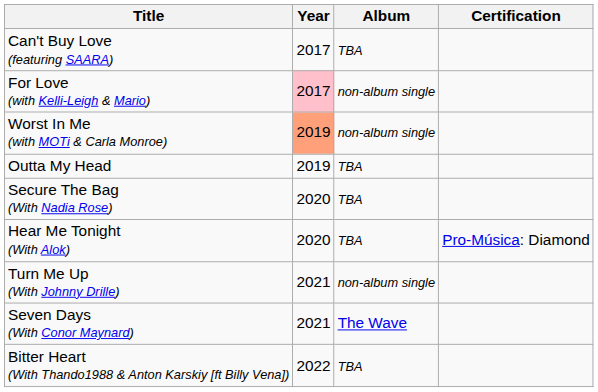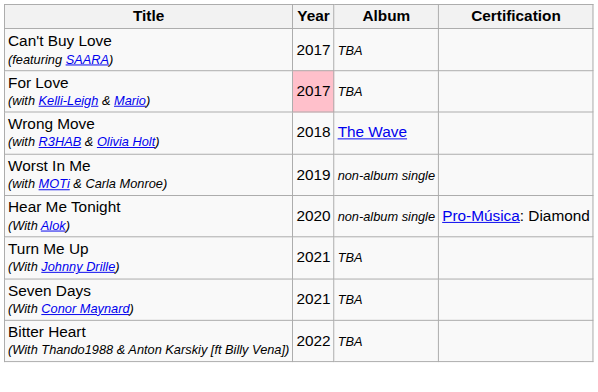 <table class="wikitable">
 <tr>
 <th>Title</th>
 <th>Year</th>
 <th>Album</th>
 <th>Certification</th>
 </tr>
 <tr>
 <td>Can't Buy Love<br><em><small>(featuring <a href='#'>SAARA</a>)</small></em></td>
 <td>2017</td>
 <td><em><small>TBA</small></em></td>
 <td></td>
 </tr>
 <tr>
 <td>For Love<br><em><small>(with <a href='#'>Kelli-Leigh</a> & <a href='#'>Mario</a>)</small></em></td>
 <td style="background: pink;">2017</td>
-<td><em><small>non-album single</small></em></td>
+<td><em><small>TBA</small></em></td>
+<td></td>
+</tr>
+<tr>
+<td>Wrong Move<br><em><small>(with <a href='#'>R3HAB</a> & <a href='#'>Olivia Holt</a>)</small></em></td>
+<td>2018</td>
+<td><a href='#'>The Wave</a></td>
 <td></td>
 </tr>
 <tr>
 <td>Worst In Me<br><em><small>(with <a href='#'>MOTi</a> & Carla Monroe)</small></em></td>
-<td style="background: lightsalmon;">2019</td>
+<td>2019</td>
 <td><em><small>non-album single</small></em></td>
-<td></td>
-</tr>
-<tr>
-<td>Outta My Head</td>
-<td>2019</td>
-<td><em><small>TBA</small></em></td>
-<td></td>
-</tr>
-<tr>
-<td>Secure The Bag<br><em><small>(With <a href='#'>Nadia Rose</a>)</small></em></td>
-<td>2020</td>
-<td><em><small>TBA</small></em></td>
 <td></td>
 </tr>
 <tr>
 <td>Hear Me Tonight<br><em><small>(With <a href='#'>Alok</a>)</small></em></td>
 <td>2020</td>
-<td><em><small>TBA</small></em></td>
+<td><em><small>non-album single</small></em></td>
 <td><a href='#'>Pro-Música</a>: Diamond</td>
 </tr>
 <tr>
 <td>Turn Me Up<br><em><small>(With <a href='#'>Johnny Drille</a>)</small></em></td>
 <td>2021</td>
-<td><em><small>non-album single</small></em></td>
+<td><em><small>TBA</small></em></td>
 <td></td>
 </tr>
 <tr>
 <td>Seven Days<br><em><small>(With <a href='#'>Conor Maynard</a>)</small></em></td>
 <td>2021</td>
-<td><a href='#'>The Wave</a></td>
+<td><em><small>TBA</small></em></td>
 <td></td>
 </tr>
 <tr>
 <td>Bitter Heart <br><em><small>(With Thando1988 & Anton Karskiy [ft Billy Vena])</small></em></td>
 <td>2022</td>
 <td><em><small>TBA</small></em></td>
 <td></td>
 </tr>
 </table>
